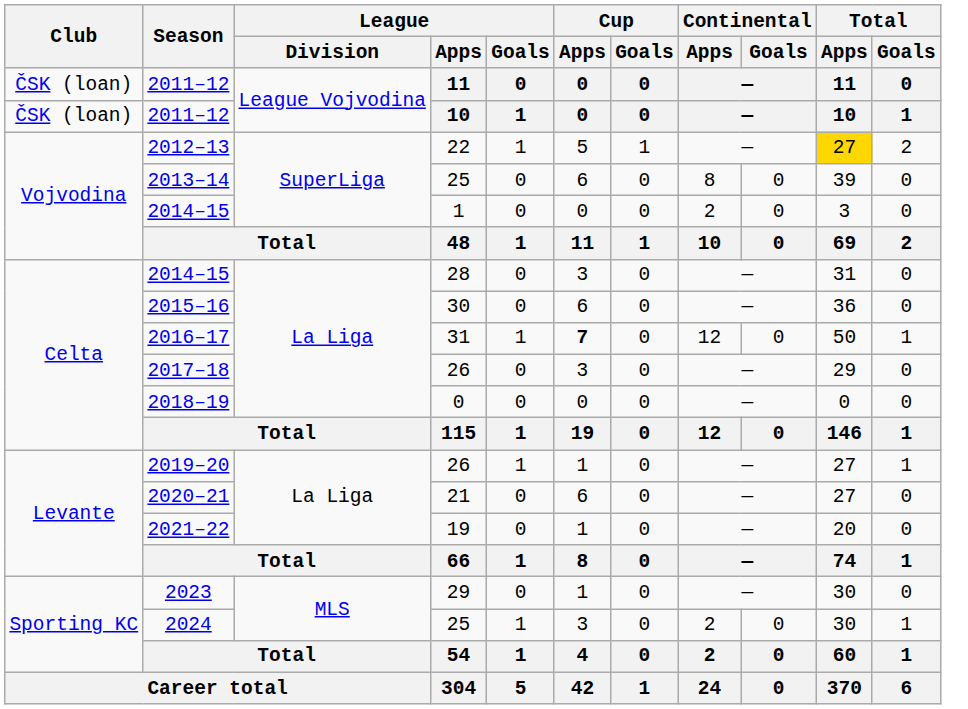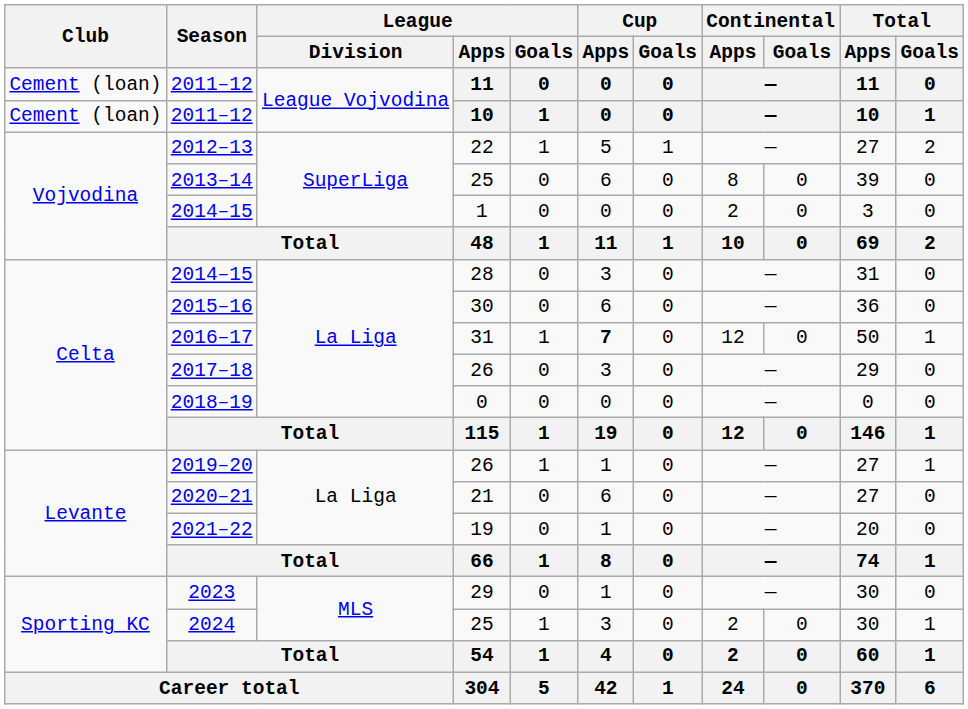 <table class="wikitable" style="text-align: center">
 <tr>
 <th rowspan=2>Club</th>
 <th rowspan=2>Season</th>
 <th colspan=3>League</th>
 <th colspan=2>Cup</th>
 <th colspan=2>Continental</th>
 <th colspan=2>Total</th>
 </tr>
 <tr>
 <th>Division</th>
 <th>Apps</th>
 <th>Goals</th>
 <th>Apps</th>
 <th>Goals</th>
 <th>Apps</th>
 <th>Goals</th>
 <th>Apps</th>
 <th>Goals</th>
 </tr>
 <tr>
-<td><a href='#'>ČSK</a> (loan)</td>
+<td><a href='#'>Cement</a> (loan)</td>
 <td><a href='#'>2011–12</a></td>
 <td rowspan=2><a href='#'>League Vojvodina</a></td>
 <th>11</th>
 <th>0</th>
 <th>0</th>
 <th>0</th>
 <th colspan=2>—</th>
 <th>11</th>
 <th>0</th>
 </tr>
 <tr>
-<td><a href='#'>ČSK</a> (loan)</td>
+<td><a href='#'>Cement</a> (loan)</td>
 <td><a href='#'>2011–12</a></td>
 <th>10</th>
 <th>1</th>
 <th>0</th>
 <th>0</th>
 <th colspan=2>—</th>
 <th>10</th>
 <th>1</th>
 </tr>
 <tr>
 <td rowspan=4><a href='#'>Vojvodina</a></td>
 <td><a href='#'>2012–13</a></td>
 <td rowspan=3><a href='#'>SuperLiga</a></td>
 <td>22</td>
 <td>1</td>
 <td>5</td>
 <td>1</td>
 <td colspan=2>—</td>
-<td style="background: gold;">27</td>
+<td>27</td>
 <td>2</td>
 </tr>
 <tr>
 <td><a href='#'>2013–14</a></td>
 <td>25</td>
 <td>0</td>
 <td>6</td>
 <td>0</td>
 <td>8</td>
 <td>0</td>
 <td>39</td>
 <td>0</td>
 </tr>
 <tr>
 <td><a href='#'>2014–15</a></td>
 <td>1</td>
 <td>0</td>
 <td>0</td>
 <td>0</td>
 <td>2</td>
 <td>0</td>
 <td>3</td>
 <td>0</td>
 </tr>
 <tr>
 <th colspan=2>Total</th>
 <th>48</th>
 <th>1</th>
 <th>11</th>
 <th>1</th>
 <th>10</th>
 <th>0</th>
 <th>69</th>
 <th>2</th>
 </tr>
 <tr>
 <td rowspan=6><a href='#'>Celta</a></td>
 <td><a href='#'>2014–15</a></td>
 <td rowspan=5><a href='#'>La Liga</a></td>
 <td>28</td>
 <td>0</td>
 <td>3</td>
 <td>0</td>
 <td colspan=2>—</td>
 <td>31</td>
 <td>0</td>
 </tr>
 <tr>
 <td><a href='#'>2015–16</a></td>
 <td>30</td>
 <td>0</td>
 <td>6</td>
 <td>0</td>
 <td colspan=2>—</td>
 <td>36</td>
 <td>0</td>
 </tr>
 <tr>
 <td><a href='#'>2016–17</a></td>
 <td>31</td>
 <td>1</td>
 <td><strong>7</strong></td>
 <td>0</td>
 <td>12</td>
 <td>0</td>
 <td>50</td>
 <td>1</td>
 </tr>
 <tr>
 <td><a href='#'>2017–18</a></td>
 <td>26</td>
 <td>0</td>
 <td>3</td>
 <td>0</td>
 <td colspan=2>—</td>
 <td>29</td>
 <td>0</td>
 </tr>
 <tr>
 <td><a href='#'>2018–19</a></td>
 <td>0</td>
 <td>0</td>
 <td>0</td>
 <td>0</td>
 <td colspan=2>—</td>
 <td>0</td>
 <td>0</td>
 </tr>
 <tr>
 <th colspan=2>Total</th>
 <th>115</th>
 <th>1</th>
 <th>19</th>
 <th>0</th>
 <th>12</th>
 <th>0</th>
 <th>146</th>
 <th>1</th>
 </tr>
 <tr>
 <td rowspan=4><a href='#'>Levante</a></td>
 <td><a href='#'>2019–20</a></td>
 <td rowspan=3>La Liga</td>
 <td>26</td>
 <td>1</td>
 <td>1</td>
 <td>0</td>
 <td colspan=2>—</td>
 <td>27</td>
 <td>1</td>
 </tr>
 <tr>
 <td><a href='#'>2020–21</a></td>
 <td>21</td>
 <td>0</td>
 <td>6</td>
 <td>0</td>
 <td colspan=2>—</td>
 <td>27</td>
 <td>0</td>
 </tr>
 <tr>
 <td><a href='#'>2021–22</a></td>
 <td>19</td>
 <td>0</td>
 <td>1</td>
 <td>0</td>
 <td colspan=2>—</td>
 <td>20</td>
 <td>0</td>
 </tr>
 <tr>
 <th colspan=2>Total</th>
 <th>66</th>
 <th>1</th>
 <th>8</th>
 <th>0</th>
 <th colspan=2>—</th>
 <th>74</th>
 <th>1</th>
 </tr>
 <tr>
 <td rowspan=3><a href='#'>Sporting KC</a></td>
 <td><a href='#'>2023</a></td>
 <td rowspan=2><a href='#'>MLS</a></td>
 <td>29</td>
 <td>0</td>
 <td>1</td>
 <td>0</td>
 <td colspan=2>—</td>
 <td>30</td>
 <td>0</td>
 </tr>
 <tr>
 <td><a href='#'>2024</a></td>
 <td>25</td>
 <td>1</td>
 <td>3</td>
 <td>0</td>
 <td>2</td>
 <td>0</td>
 <td>30</td>
 <td>1</td>
 </tr>
 <tr>
 <th colspan=2>Total</th>
 <th>54</th>
 <th>1</th>
 <th>4</th>
 <th>0</th>
 <th>2</th>
 <th>0</th>
 <th>60</th>
 <th>1</th>
 </tr>
 <tr>
 <th colspan=3>Career total</th>
 <th>304</th>
 <th>5</th>
 <th>42</th>
 <th>1</th>
 <th>24</th>
 <th>0</th>
 <th>370</th>
 <th>6</th>
 </tr>
 </table>
